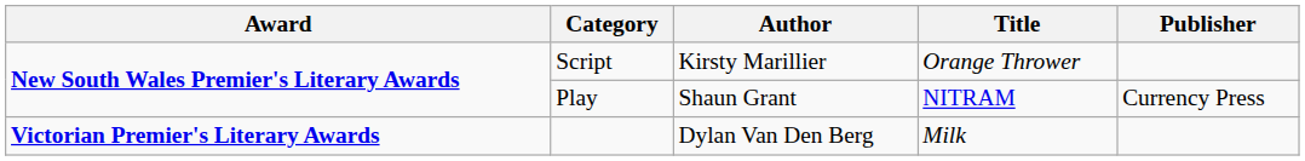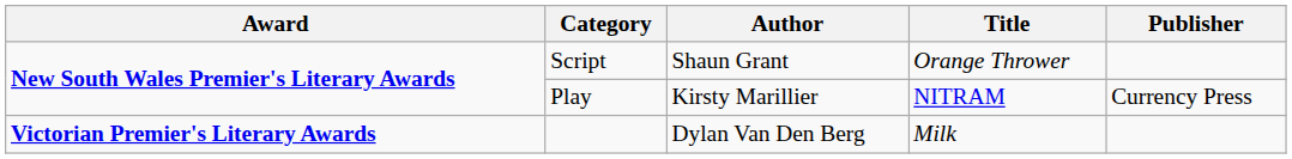 <table class="wikitable" width="100%">
 <tr>
 <th>Award</th>
 <th>Category</th>
 <th>Author</th>
 <th>Title</th>
 <th>Publisher</th>
 </tr>
 <tr>
 <td rowspan="2"><strong><a href='#'>New South Wales Premier's Literary Awards</a></strong></td>
 <td>Script</td>
-<td>Kirsty Marillier</td>
+<td>Shaun Grant</td>
 <td><em>Orange Thrower</em></td>
 <td></td>
 </tr>
 <tr>
 <td>Play</td>
-<td>Shaun Grant</td>
+<td>Kirsty Marillier</td>
 <td><a href='#'>NITRAM</a></td>
 <td>Currency Press</td>
 </tr>
 <tr>
 <td><strong><a href='#'>Victorian Premier's Literary Awards</a></strong></td>
 <td></td>
 <td>Dylan Van Den Berg</td>
 <td><em>Milk</em></td>
 <td></td>
 </tr>
 </table>
